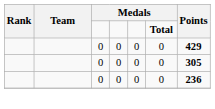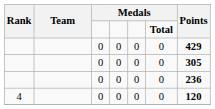 <table class="wikitable">
 <tr>
 <th rowspan=2>Rank</th>
 <th width=80px rowspan=2>Team</th>
 <th colspan=4>Medals</th>
 <th rowspan=2>Points</th>
 </tr>
 <tr>
 <td width=20px align=center></td>
 <td width=20px align=center></td>
 <td width=20px align=center></td>
 <td width=40px align=center><strong>Total</strong></td>
 </tr>
 <tr>
 <td align=center></td>
 <td></td>
 <td align=center>0</td>
 <td align=center>0</td>
 <td align=center>0</td>
 <td align=center>0</td>
 <td align=center><strong>429</strong></td>
 </tr>
 <tr>
 <td align=center></td>
 <td></td>
 <td align=center>0</td>
 <td align=center>0</td>
 <td align=center>0</td>
 <td align=center>0</td>
 <td align=center><strong>305</strong></td>
 </tr>
 <tr>
 <td align=center></td>
 <td></td>
 <td align=center>0</td>
 <td align=center>0</td>
 <td align=center>0</td>
 <td align=center>0</td>
 <td align=center><strong>236</strong></td>
 </tr>
 <tr>
+<td align=center>4</td>
+<td></td>
+<td align=center>0</td>
+<td align=center>0</td>
+<td align=center>0</td>
+<td align=center>0</td>
+<td align=center><strong>120</strong></td>
+</tr>
+<tr>
 </tr>
 </table>
